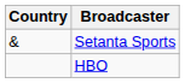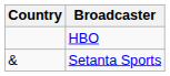 <table class="wikitable">
 <tr>
 <th align=center>Country</th>
 <th align=center>Broadcaster</th>
 </tr>
 <tr>
+<td></td>
+<td><a href='#'>HBO</a></td>
+</tr>
+<tr>
 <td> & </td>
 <td><a href='#'>Setanta Sports</a></td>
 </tr>
-<tr>
-<td></td>
-<td><a href='#'>HBO</a></td>
-</tr>
 </table>
